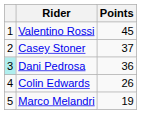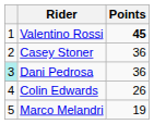 <table class="wikitable" style="font-size: 95%;">
 <tr>
 <th></th>
 <th>Rider</th>
 <th>Points</th>
 </tr>
 <tr>
 <td align=center>1</td>
 <td> <a href='#'>Valentino Rossi</a></td>
-<td align=right>45</td>
+<td align=right><strong>45</strong></td>
 </tr>
 <tr>
 <td align=center>2</td>
 <td> <a href='#'>Casey Stoner</a></td>
-<td align=right>37</td>
+<td align=right>36</td>
 </tr>
 <tr>
 <td align=center style="background: paleturquoise;">3</td>
 <td> <a href='#'>Dani Pedrosa</a></td>
 <td align=right>36</td>
 </tr>
 <tr>
 <td align=center>4</td>
 <td> <a href='#'>Colin Edwards</a></td>
 <td align=right>26</td>
 </tr>
 <tr>
 <td align=center>5</td>
 <td> <a href='#'>Marco Melandri</a></td>
 <td align=right>19</td>
 </tr>
 </table>
